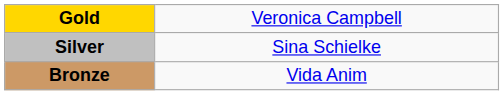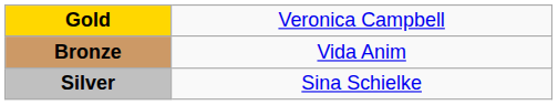 <table class="wikitable" style="text-align:center; " width="35%">
 <tr>
 <td bgcolor="gold"><strong>Gold</strong></td>
 <td><a href='#'>Veronica Campbell</a><br>  <small><em></em></small></td>
 </tr>
 <tr>
+<td bgcolor="CC9966"><strong>Bronze</strong></td>
+<td><a href='#'>Vida Anim</a><br>  <small><em></em></small></td>
+</tr>
+<tr>
 <td bgcolor="silver"><strong>Silver</strong></td>
 <td><a href='#'>Sina Schielke</a><br>  <small><em></em></small></td>
 </tr>
-<tr>
-<td bgcolor="CC9966"><strong>Bronze</strong></td>
-<td><a href='#'>Vida Anim</a><br>  <small><em></em></small></td>
-</tr>
 </table>
